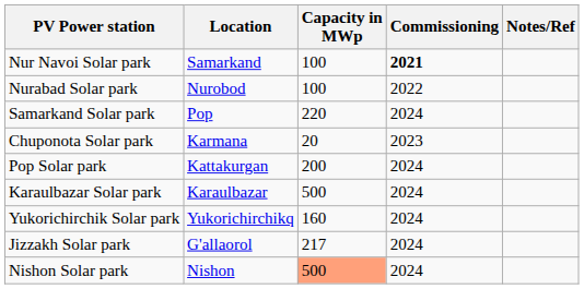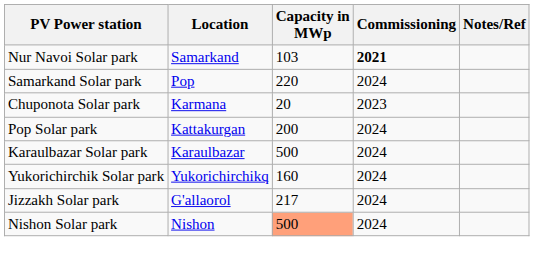 <table class="wikitable sortable">
 <tr>
 <th>PV Power station</th>
 <th>Location</th>
 <th>Capacity in<br>MWp</th>
 <th>Commissioning</th>
 <th>Notes/Ref</th>
 </tr>
 <tr>
 <td>Nur Navoi Solar park</td>
 <td><a href='#'>Samarkand</a></td>
-<td>100</td>
+<td>103</td>
 <td><strong>2021</strong></td>
-<td></td>
-</tr>
-<tr>
-<td>Nurabad Solar park</td>
-<td><a href='#'>Nurobod</a></td>
-<td>100</td>
-<td>2022</td>
 <td></td>
 </tr>
 <tr>
 <td>Samarkand Solar park</td>
 <td><a href='#'>Pop</a></td>
 <td>220</td>
 <td>2024</td>
 <td></td>
 </tr>
 <tr>
 <td>Chuponota Solar park</td>
 <td><a href='#'>Karmana</a></td>
 <td>20</td>
 <td>2023</td>
 <td></td>
 </tr>
 <tr>
 <td>Pop Solar park</td>
 <td><a href='#'>Kattakurgan</a></td>
 <td>200</td>
 <td>2024</td>
 <td></td>
 </tr>
 <tr>
 <td>Karaulbazar Solar park</td>
 <td><a href='#'>Karaulbazar</a></td>
 <td>500</td>
 <td>2024</td>
 <td></td>
 </tr>
 <tr>
 <td>Yukorichirchik Solar park</td>
 <td><a href='#'>Yukorichirchikq</a></td>
 <td>160</td>
 <td>2024</td>
 <td></td>
 </tr>
 <tr>
 <td>Jizzakh Solar park</td>
 <td><a href='#'>G'allaorol</a></td>
 <td>217</td>
 <td>2024</td>
 <td></td>
 </tr>
 <tr>
 <td>Nishon Solar park</td>
 <td><a href='#'>Nishon</a></td>
 <td style="background: lightsalmon;">500</td>
 <td>2024</td>
 <td></td>
 </tr>
 </table>
